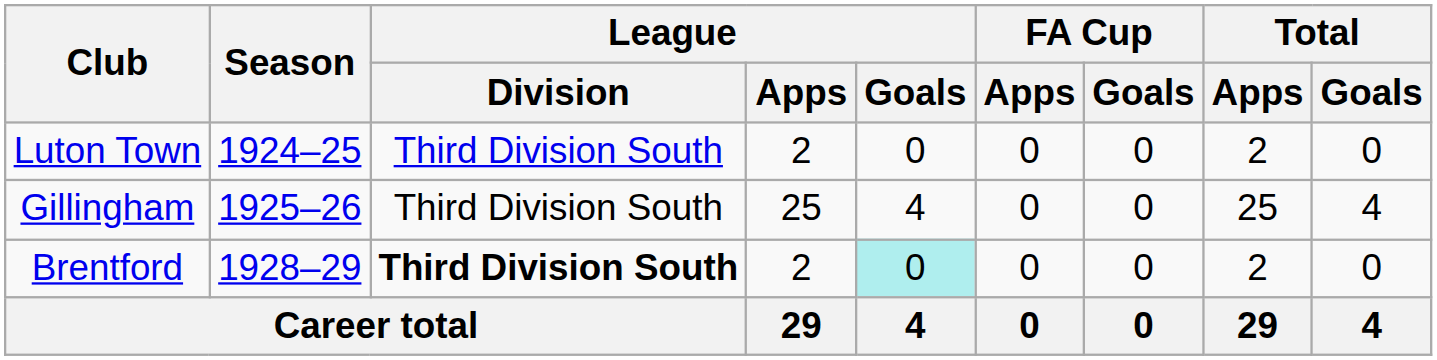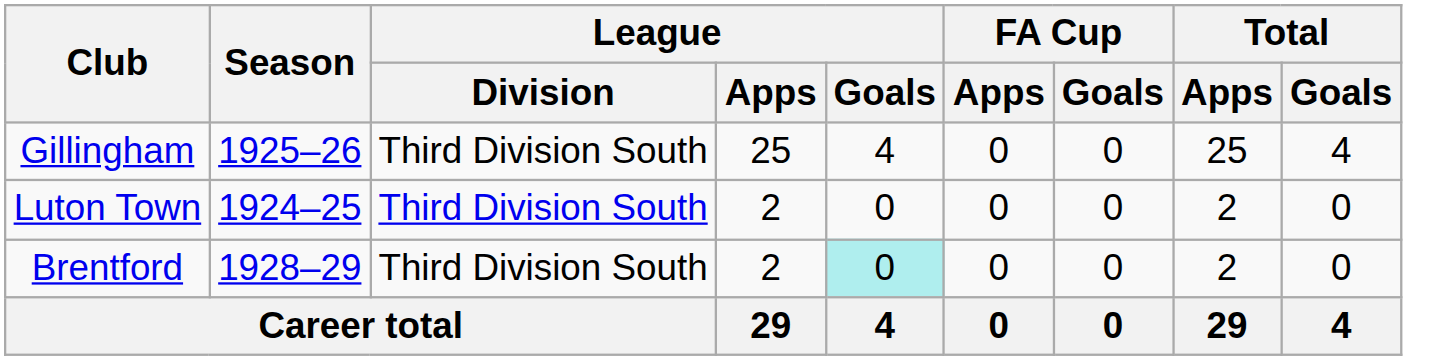 <table class="wikitable" style="text-align: center;">
 <tr>
 <th rowspan="2">Club</th>
 <th rowspan="2">Season</th>
 <th colspan="3">League</th>
 <th colspan="2">FA Cup</th>
 <th colspan="2">Total</th>
 </tr>
 <tr>
 <th>Division</th>
 <th>Apps</th>
 <th>Goals</th>
 <th>Apps</th>
 <th>Goals</th>
 <th>Apps</th>
 <th>Goals</th>
 </tr>
 <tr>
+<td><a href='#'>Gillingham</a></td>
+<td><a href='#'>1925–26</a></td>
+<td>Third Division South</td>
+<td>25</td>
+<td>4</td>
+<td>0</td>
+<td>0</td>
+<td>25</td>
+<td>4</td>
+</tr>
+<tr>
 <td><a href='#'>Luton Town</a></td>
 <td><a href='#'>1924–25</a></td>
 <td><a href='#'>Third Division South</a></td>
 <td>2</td>
 <td>0</td>
 <td>0</td>
 <td>0</td>
 <td>2</td>
 <td>0</td>
 </tr>
 <tr>
-<td><a href='#'>Gillingham</a></td>
-<td><a href='#'>1925–26</a></td>
-<td>Third Division South</td>
-<td>25</td>
-<td>4</td>
-<td>0</td>
-<td>0</td>
-<td>25</td>
-<td>4</td>
-</tr>
-<tr>
 <td><a href='#'>Brentford</a></td>
 <td><a href='#'>1928–29</a></td>
-<td><strong>Third Division South</strong></td>
+<td>Third Division South</td>
 <td>2</td>
 <td style="background: paleturquoise;">0</td>
 <td>0</td>
 <td>0</td>
 <td>2</td>
 <td>0</td>
 </tr>
 <tr>
 <th colspan="3">Career total</th>
 <th>29</th>
 <th>4</th>
 <th>0</th>
 <th>0</th>
 <th>29</th>
 <th>4</th>
 </tr>
 </table>
